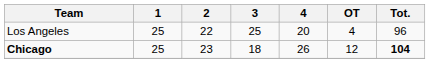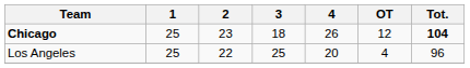 <table class="wikitable">
 <tr>
 <th align=left width=16%>Team</th>
 <th width=6%>1</th>
 <th width=6%>2</th>
 <th width=6%>3</th>
 <th width=6%>4</th>
 <th width=6%>OT</th>
 <th width=6%>Tot.</th>
 </tr>
 <tr style="text-align:center;">
+<td align=left><strong>Chicago</strong></td>
+<td>25</td>
+<td>23</td>
+<td>18</td>
+<td>26</td>
+<td>12</td>
+<td><strong>104</strong></td>
+</tr>
+<tr style="text-align:center;">
 <td align=left>Los Angeles</td>
 <td>25</td>
 <td>22</td>
 <td>25</td>
 <td>20</td>
 <td>4</td>
 <td>96</td>
 </tr>
 <tr style="text-align:center;">
-<td align=left><strong>Chicago</strong></td>
-<td>25</td>
-<td>23</td>
-<td>18</td>
-<td>26</td>
-<td>12</td>
-<td><strong>104</strong></td>
-</tr>
-<tr style="text-align:center;">
 </tr>
 </table>
